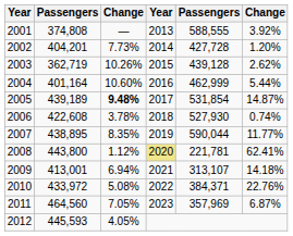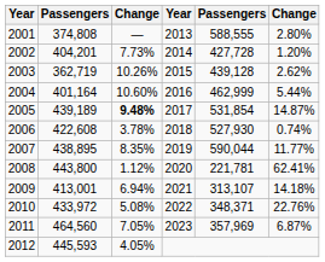 <table class="wikitable" style="text-align:center;" width= align=>
 <tr>
 <th>Year</th>
 <th>Passengers</th>
 <th>Change</th>
 <th>Year</th>
 <th>Passengers</th>
 <th>Change</th>
 </tr>
 <tr>
 <td>2001</td>
 <td>374,808</td>
 <td>—</td>
 <td>2013</td>
 <td>588,555</td>
-<td> 3.92%</td>
+<td> 2.80%</td>
 </tr>
 <tr>
 <td>2002</td>
 <td>404,201</td>
 <td> 7.73%</td>
 <td>2014</td>
 <td>427,728</td>
 <td> 1.20%</td>
 </tr>
 <tr>
 <td>2003</td>
 <td>362,719</td>
 <td> 10.26%</td>
 <td>2015</td>
 <td>439,128</td>
 <td> 2.62%</td>
 </tr>
 <tr>
 <td>2004</td>
 <td>401,164</td>
 <td> 10.60%</td>
 <td>2016</td>
 <td>462,999</td>
 <td> 5.44%</td>
 </tr>
 <tr>
 <td>2005</td>
 <td>439,189</td>
 <td><strong> 9.48%</strong></td>
 <td>2017</td>
 <td>531,854</td>
 <td> 14.87%</td>
 </tr>
 <tr>
 <td>2006</td>
 <td>422,608</td>
 <td> 3.78%</td>
 <td>2018</td>
 <td>527,930</td>
 <td> 0.74%</td>
 </tr>
 <tr>
 <td>2007</td>
 <td>438,895</td>
 <td> 8.35%</td>
 <td>2019</td>
 <td>590,044</td>
 <td> 11.77%</td>
 </tr>
 <tr>
 <td>2008</td>
 <td>443,800</td>
 <td> 1.12%</td>
-<td style="background: khaki;">2020</td>
+<td>2020</td>
 <td>221,781</td>
 <td> 62.41%</td>
 </tr>
 <tr>
 <td>2009</td>
 <td>413,001</td>
 <td> 6.94%</td>
 <td>2021</td>
 <td>313,107</td>
 <td> 14.18%</td>
 </tr>
 <tr>
 <td>2010</td>
 <td>433,972</td>
 <td> 5.08%</td>
 <td>2022</td>
-<td>384,371</td>
+<td>348,371</td>
 <td> 22.76%</td>
 </tr>
 <tr>
 <td>2011</td>
 <td>464,560</td>
 <td> 7.05%</td>
 <td>2023</td>
 <td>357,969</td>
 <td> 6.87%</td>
 </tr>
 <tr>
 <td>2012</td>
 <td>445,593</td>
 <td> 4.05%</td>
 </tr>
 </table>
